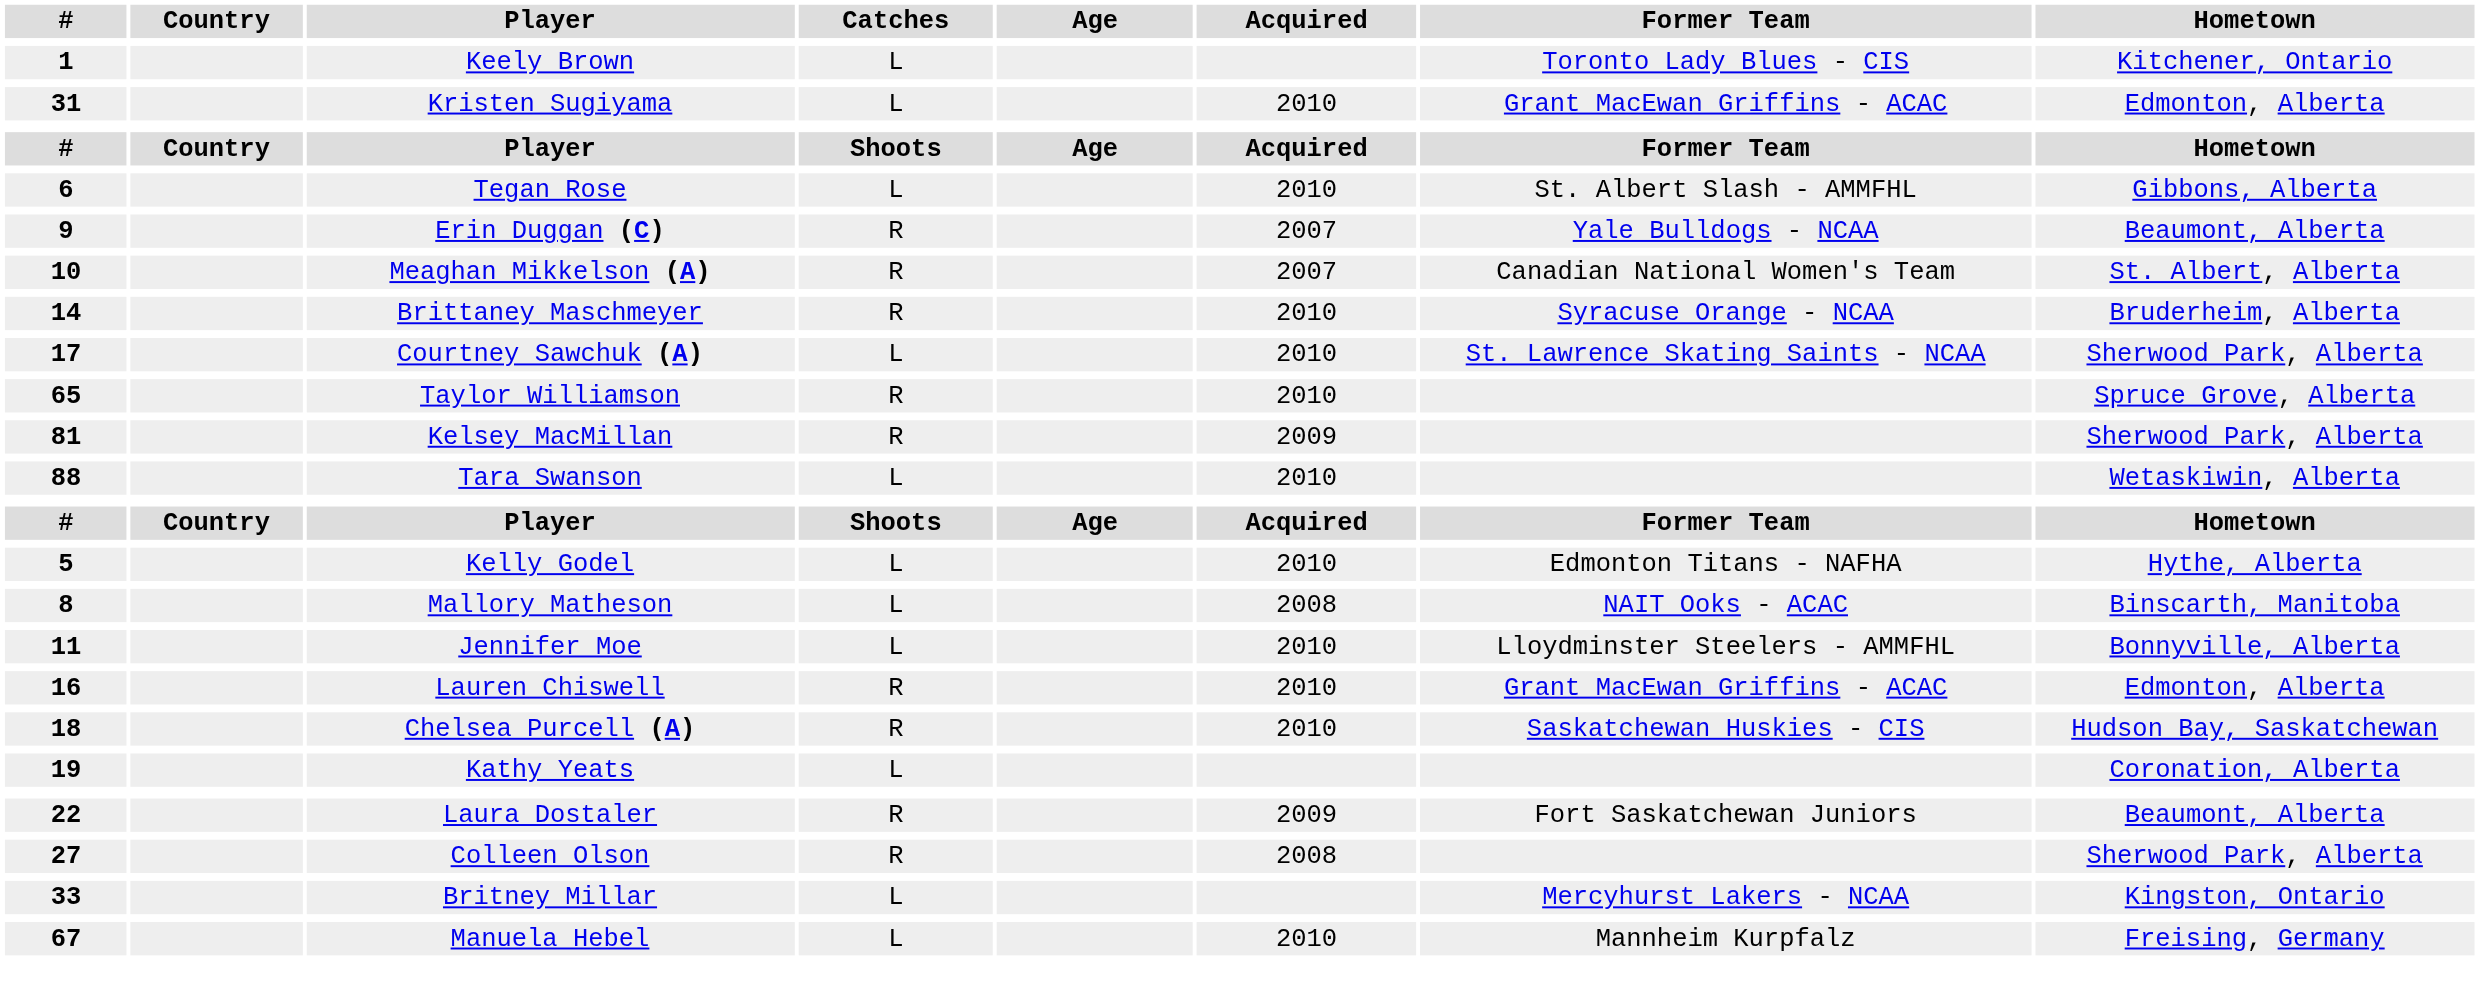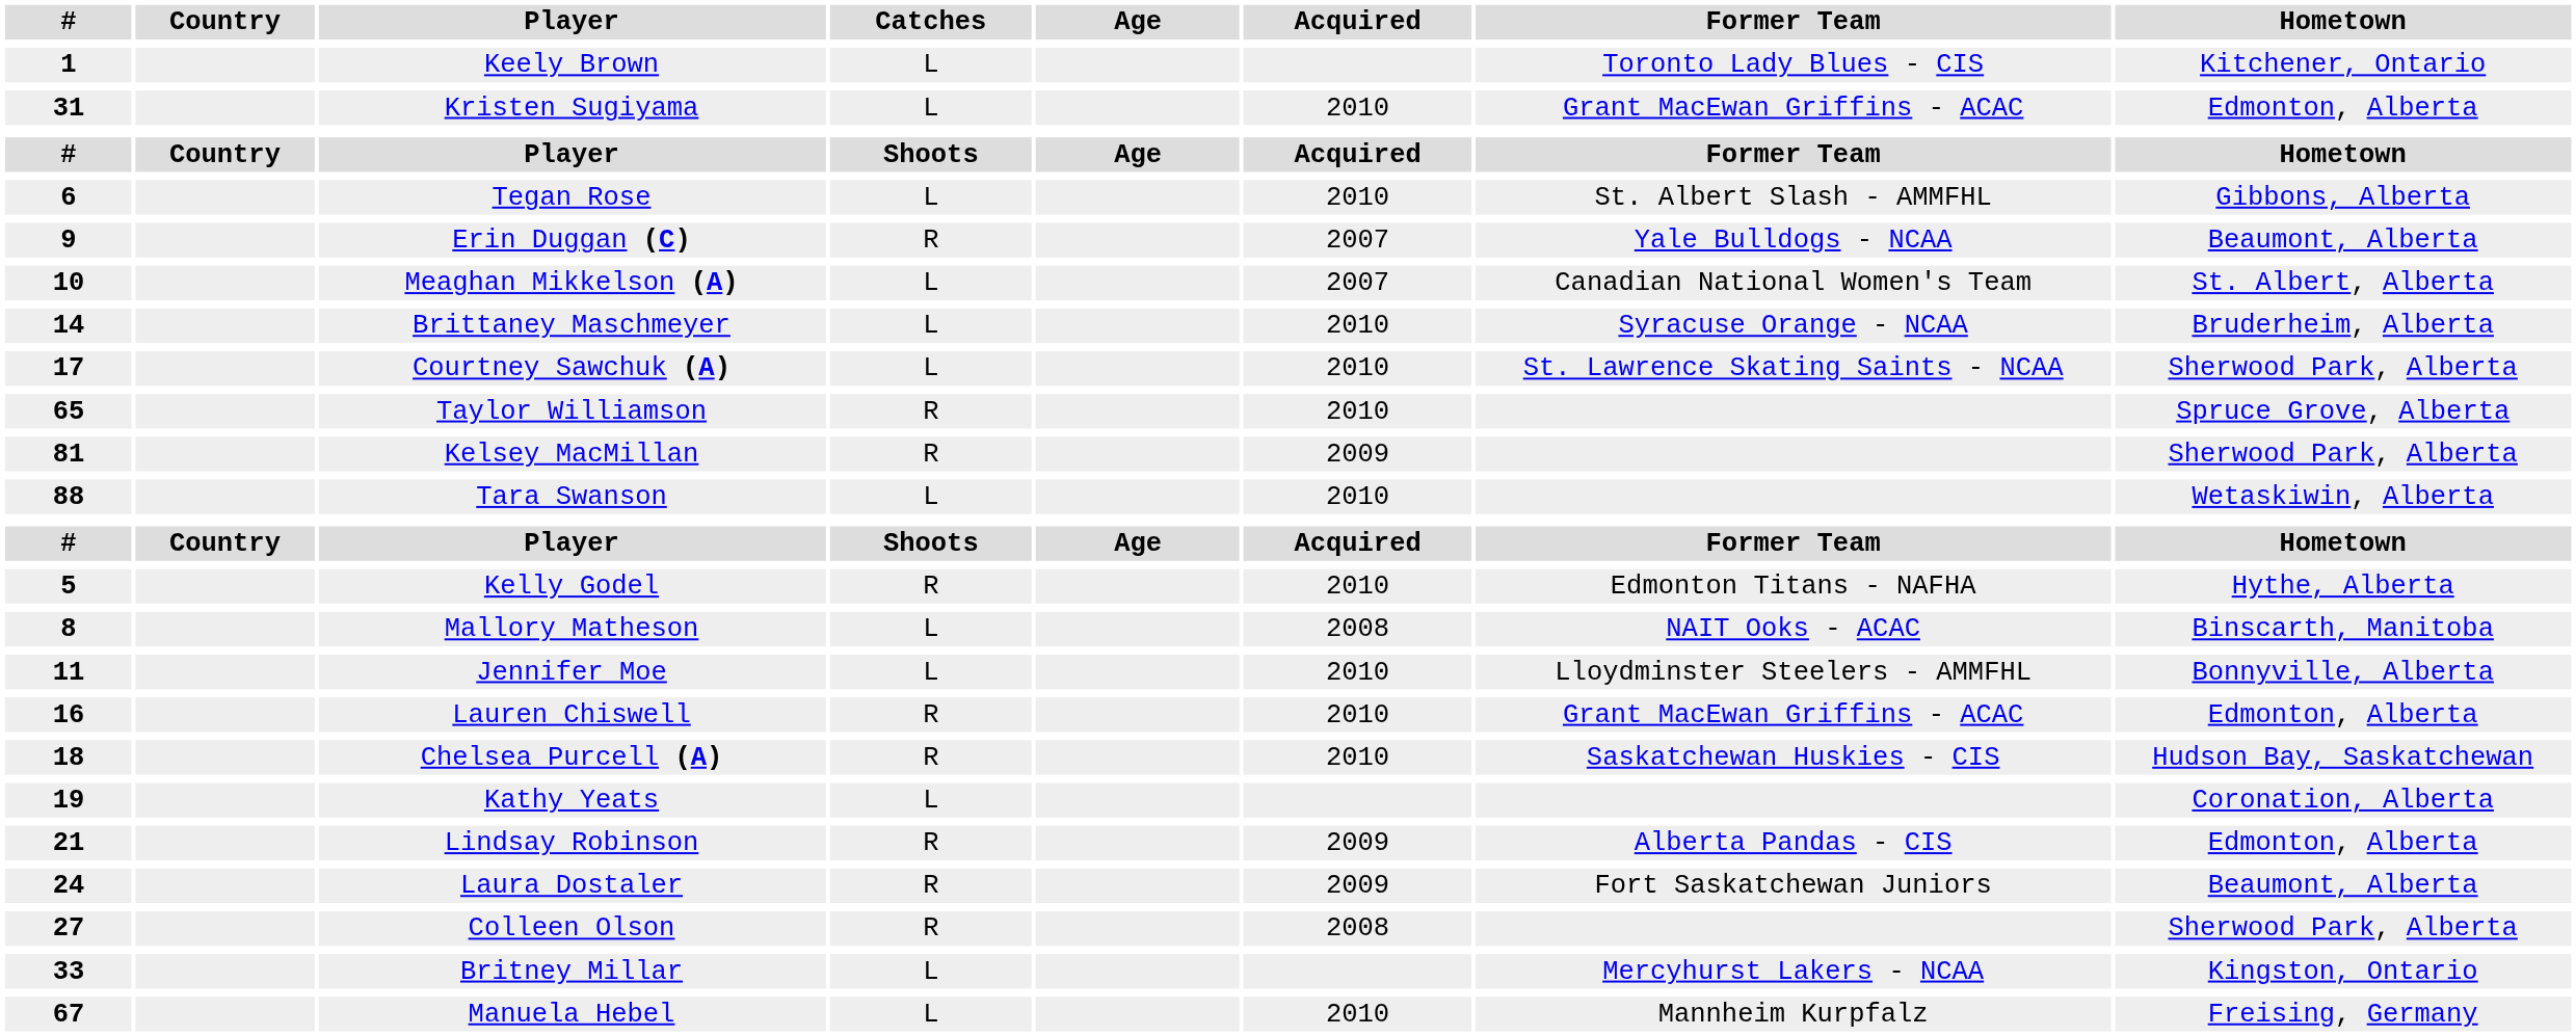 <table width=100%>
 <tr>
 <th colspan=6></th>
 </tr>
 <tr bgcolor="#dddddd">
 <th width=5%>#</th>
 <th width=7%>Country</th>
 <th width=20%>Player</th>
 <th width=8%>Catches</th>
 <th width=8%>Age</th>
 <th width=8%>Acquired</th>
 <th width=20%>Former Team</th>
 <th width=20%>Hometown</th>
 </tr>
 <tr>
 </tr>
 <tr bgcolor="#eeeeee">
 <td align=center><strong>1</strong></td>
 <td align=center></td>
 <td align=center><a href='#'>Keely Brown</a></td>
 <td align=center>L</td>
 <td align=center></td>
 <td align=center></td>
 <td align=center><a href='#'>Toronto Lady Blues</a> - <a href='#'>CIS</a></td>
 <td align=center><a href='#'>Kitchener, Ontario</a></td>
 </tr>
 <tr>
 </tr>
 <tr bgcolor="#eeeeee">
 <td align=center><strong>31</strong></td>
 <td align=center></td>
 <td align=center><a href='#'>Kristen Sugiyama</a></td>
 <td align=center>L</td>
 <td align=center></td>
 <td align=center>2010</td>
 <td align=center><a href='#'>Grant MacEwan Griffins</a> - <a href='#'>ACAC</a></td>
 <td align=center><a href='#'>Edmonton</a>, <a href='#'>Alberta</a></td>
 </tr>
 <tr>
 <th colspan=6></th>
 </tr>
 <tr bgcolor="#dddddd">
 <th width=5%>#</th>
 <th width=7%>Country</th>
 <th width=20%>Player</th>
 <th width=8%>Shoots</th>
 <th width=8%>Age</th>
 <th width=9%>Acquired</th>
 <th width=20%>Former Team</th>
 <th width=20%>Hometown</th>
 </tr>
 <tr>
 </tr>
 <tr bgcolor="#eeeeee">
 <td align=center><strong>6</strong></td>
 <td align=center></td>
 <td align=center><a href='#'>Tegan Rose</a></td>
 <td align=center>L</td>
 <td align=center></td>
 <td align=center>2010</td>
 <td align=center>St. Albert Slash - AMMFHL</td>
 <td align=center><a href='#'>Gibbons, Alberta</a></td>
 </tr>
 <tr>
 </tr>
 <tr bgcolor="#eeeeee">
 <td align=center><strong>9</strong></td>
 <td align=center></td>
 <td align=center><a href='#'>Erin Duggan</a> <strong>(<a href='#'>C</a>)</strong></td>
 <td align=center>R</td>
 <td align=center></td>
 <td align=center>2007</td>
 <td align=center><a href='#'>Yale Bulldogs</a> - <a href='#'>NCAA</a></td>
 <td align=center><a href='#'>Beaumont, Alberta</a></td>
 </tr>
 <tr>
 </tr>
 <tr bgcolor="#eeeeee">
 <td align=center><strong>10</strong></td>
 <td align=center></td>
 <td align=center><a href='#'>Meaghan Mikkelson</a> <strong>(<a href='#'>A</a>)</strong></td>
-<td align=center>R</td>
+<td align=center>L</td>
 <td align=center></td>
 <td align=center>2007</td>
 <td align=center>Canadian National Women's Team</td>
 <td align=center><a href='#'>St. Albert</a>, <a href='#'>Alberta</a></td>
 </tr>
 <tr>
 </tr>
 <tr bgcolor="#eeeeee">
 <td align=center><strong>14</strong></td>
 <td align=center></td>
 <td align=center><a href='#'>Brittaney Maschmeyer</a></td>
-<td align=center>R</td>
+<td align=center>L</td>
 <td align=center></td>
 <td align=center>2010</td>
 <td align=center><a href='#'>Syracuse Orange</a> - <a href='#'>NCAA</a></td>
 <td align=center><a href='#'>Bruderheim</a>, <a href='#'>Alberta</a></td>
 </tr>
 <tr>
 </tr>
 <tr bgcolor="#eeeeee">
 <td align=center><strong>17</strong></td>
 <td align=center></td>
 <td align=center><a href='#'>Courtney Sawchuk</a> <strong>(<a href='#'>A</a>)</strong></td>
 <td align=center>L</td>
 <td align=center></td>
 <td align=center>2010</td>
 <td align=center><a href='#'>St. Lawrence Skating Saints</a> - <a href='#'>NCAA</a></td>
 <td align=center><a href='#'>Sherwood Park</a>, <a href='#'>Alberta</a></td>
 </tr>
 <tr>
 </tr>
 <tr bgcolor="#eeeeee">
 <td align=center><strong>65</strong></td>
 <td align=center></td>
 <td align=center><a href='#'>Taylor Williamson</a></td>
 <td align=center>R</td>
 <td align=center></td>
 <td align=center>2010</td>
 <td align=center></td>
 <td align=center><a href='#'>Spruce Grove</a>, <a href='#'>Alberta</a></td>
 </tr>
 <tr>
 </tr>
 <tr bgcolor="#eeeeee">
 <td align=center><strong>81</strong></td>
 <td align=center></td>
 <td align=center><a href='#'>Kelsey MacMillan</a></td>
 <td align=center>R</td>
 <td align=center></td>
 <td align=center>2009</td>
 <td align=center></td>
 <td align=center><a href='#'>Sherwood Park</a>, <a href='#'>Alberta</a></td>
 </tr>
 <tr>
 </tr>
 <tr bgcolor="#eeeeee">
 <td align=center><strong>88</strong></td>
 <td align=center></td>
 <td align=center><a href='#'>Tara Swanson</a></td>
 <td align=center>L</td>
 <td align=center></td>
 <td align=center>2010</td>
 <td align=center></td>
 <td align=center><a href='#'>Wetaskiwin</a>, <a href='#'>Alberta</a></td>
 </tr>
 <tr>
 <th colspan=6></th>
 </tr>
 <tr bgcolor="#dddddd">
 <th width=5%>#</th>
 <th width=7%>Country</th>
 <th width=15%>Player</th>
 <th width=8%>Shoots</th>
 <th width=8%>Age</th>
 <th width=9%>Acquired</th>
 <th width=25%>Former Team</th>
 <th width=20%>Hometown</th>
 </tr>
 <tr>
 </tr>
 <tr bgcolor="#eeeeee">
 <td align=center><strong>5</strong></td>
 <td align=center></td>
 <td align=center><a href='#'>Kelly Godel</a></td>
-<td align=center>L</td>
+<td align=center>R</td>
 <td align=center></td>
 <td align=center>2010</td>
 <td align=center>Edmonton Titans - NAFHA</td>
 <td align=center><a href='#'>Hythe, Alberta</a></td>
 </tr>
 <tr>
 </tr>
 <tr bgcolor="#eeeeee">
 <td align=center><strong>8</strong></td>
 <td align=center></td>
 <td align=center><a href='#'>Mallory Matheson</a></td>
 <td align=center>L</td>
 <td align=center></td>
 <td align=center>2008</td>
 <td align=center><a href='#'>NAIT Ooks</a> - <a href='#'>ACAC</a></td>
 <td align=center><a href='#'>Binscarth, Manitoba</a></td>
 </tr>
 <tr>
 </tr>
 <tr bgcolor="#eeeeee">
 <td align=center><strong>11</strong></td>
 <td align=center></td>
 <td align=center><a href='#'>Jennifer Moe</a></td>
 <td align=center>L</td>
 <td align=center></td>
 <td align=center>2010</td>
 <td align=center>Lloydminster Steelers - AMMFHL</td>
 <td align=center><a href='#'>Bonnyville, Alberta</a></td>
 </tr>
 <tr>
 </tr>
 <tr bgcolor="#eeeeee">
 <td align=center><strong>16</strong></td>
 <td align=center></td>
 <td align=center><a href='#'>Lauren Chiswell</a></td>
 <td align=center>R</td>
 <td align=center></td>
 <td align=center>2010</td>
 <td align=center><a href='#'>Grant MacEwan Griffins</a> - <a href='#'>ACAC</a></td>
 <td align=center><a href='#'>Edmonton</a>, <a href='#'>Alberta</a></td>
 </tr>
 <tr>
 </tr>
 <tr bgcolor="#eeeeee">
 <td align=center><strong>18</strong></td>
 <td align=center></td>
 <td align=center><a href='#'>Chelsea Purcell</a> <strong>(<a href='#'>A</a>)</strong></td>
 <td align=center>R</td>
 <td align=center></td>
 <td align=center>2010</td>
 <td align=center><a href='#'>Saskatchewan Huskies</a> - <a href='#'>CIS</a></td>
 <td align=center><a href='#'>Hudson Bay, Saskatchewan</a></td>
 </tr>
 <tr>
 </tr>
 <tr bgcolor="#eeeeee">
 <td align=center><strong>19</strong></td>
 <td align=center></td>
 <td align=center><a href='#'>Kathy Yeats</a></td>
 <td align=center>L</td>
 <td align=center></td>
 <td align=center></td>
 <td align=center></td>
 <td align=center><a href='#'>Coronation, Alberta</a></td>
 </tr>
 <tr>
 </tr>
+<tr bgcolor="#eeeeee">
+<td align=center><strong>21</strong></td>
+<td align=center></td>
+<td align=center><a href='#'>Lindsay Robinson</a></td>
+<td align=center>R</td>
+<td align=center></td>
+<td align=center>2009</td>
+<td align=center><a href='#'>Alberta Pandas</a> - <a href='#'>CIS</a></td>
+<td align=center><a href='#'>Edmonton</a>, <a href='#'>Alberta</a></td>
+</tr>
 <tr>
 </tr>
 <tr bgcolor="#eeeeee">
-<td align=center><strong>22</strong></td>
+<td align=center><strong>24</strong></td>
 <td align=center></td>
 <td align=center><a href='#'>Laura Dostaler</a></td>
 <td align=center>R</td>
 <td align=center></td>
 <td align=center>2009</td>
 <td align=center>Fort Saskatchewan Juniors</td>
 <td align=center><a href='#'>Beaumont, Alberta</a></td>
 </tr>
 <tr>
 </tr>
 <tr bgcolor="#eeeeee">
 <td align=center><strong>27</strong></td>
 <td align=center></td>
 <td align=center><a href='#'>Colleen Olson</a></td>
 <td align=center>R</td>
 <td align=center></td>
 <td align=center>2008</td>
 <td align=center></td>
 <td align=center><a href='#'>Sherwood Park</a>, <a href='#'>Alberta</a></td>
 </tr>
 <tr>
 </tr>
 <tr bgcolor="#eeeeee">
 <td align=center><strong>33</strong></td>
 <td align=center></td>
 <td align=center><a href='#'>Britney Millar</a></td>
 <td align=center>L</td>
 <td align=center></td>
 <td align=center></td>
 <td align=center><a href='#'>Mercyhurst Lakers</a> - <a href='#'>NCAA</a></td>
 <td align=center><a href='#'>Kingston, Ontario</a></td>
 </tr>
 <tr>
 </tr>
 <tr bgcolor="#eeeeee">
 <td align=center><strong>67</strong></td>
 <td align=center></td>
 <td align=center><a href='#'>Manuela Hebel</a></td>
 <td align=center>L</td>
 <td align=center></td>
 <td align=center>2010</td>
 <td align=center>Mannheim Kurpfalz</td>
 <td align=center><a href='#'>Freising</a>, <a href='#'>Germany</a></td>
 </tr>
 <tr>
 </tr>
 </table>
